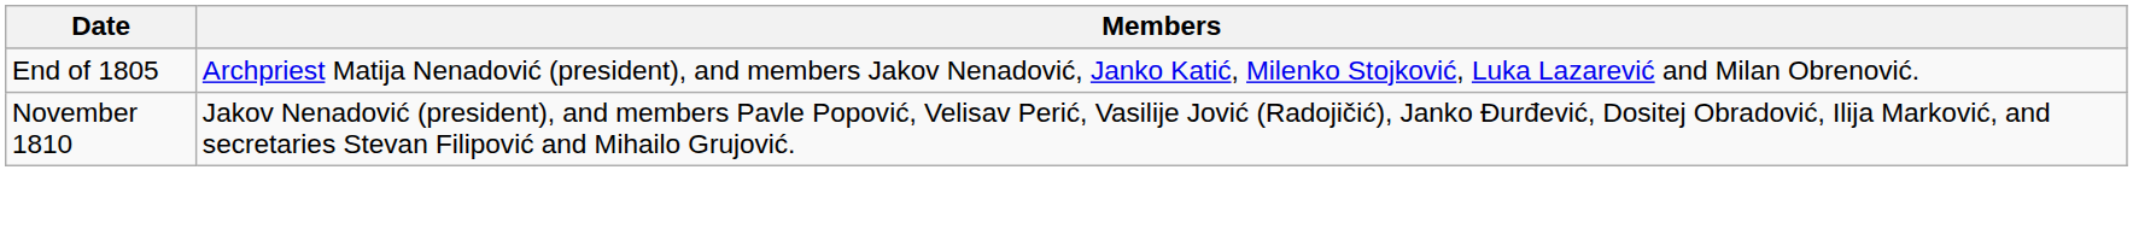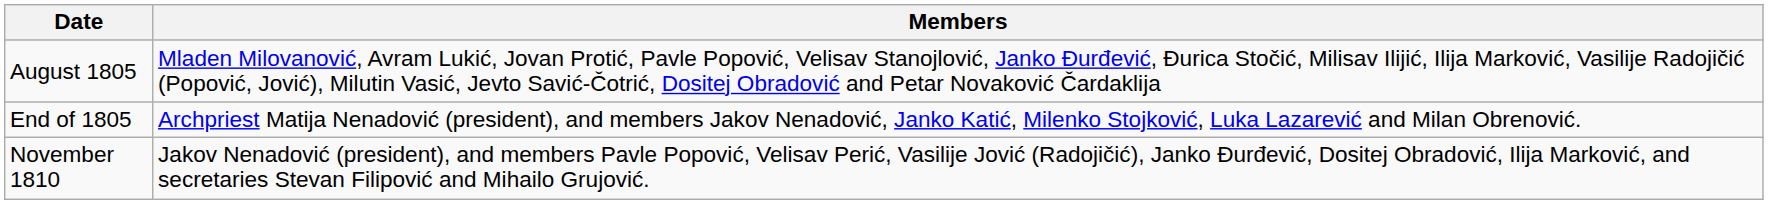 <table align="center" class="wikitable">
 <tr>
 <th>Date</th>
 <th>Members</th>
+</tr>
+<tr>
+<td>August 1805</td>
+<td><a href='#'>Mladen Milovanović</a>, Avram Lukić, Jovan Protić, Pavle Popović, Velisav Stanojlović, <a href='#'>Janko Đurđević</a>, Đurica Stočić, Milisav Ilijić, Ilija Marković, Vasilije Radojičić (Popović, Jović), Milutin Vasić, Jevto Savić-Čotrić, <a href='#'>Dositej Obradović</a> and Petar Novaković Čardaklija</td>
 </tr>
 <tr>
 <td>End of 1805</td>
 <td><a href='#'>Archpriest</a> Matija Nenadović (president), and members Jakov Nenadović, <a href='#'>Janko Katić</a>, <a href='#'>Milenko Stojković</a>, <a href='#'>Luka Lazarević</a> and Milan Obrenović.</td>
 </tr>
 <tr>
 <td>November 1810</td>
 <td>Jakov Nenadović (president), and members Pavle Popović, Velisav Perić, Vasilije Jović (Radojičić), Janko Đurđević, Dositej Obradović, Ilija Marković, and secretaries Stevan Filipović and Mihailo Grujović.</td>
 </tr>
 </table>
